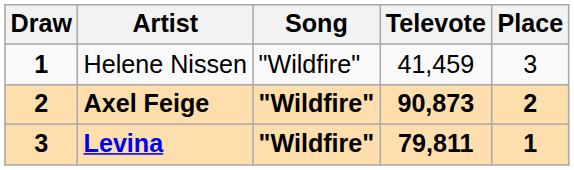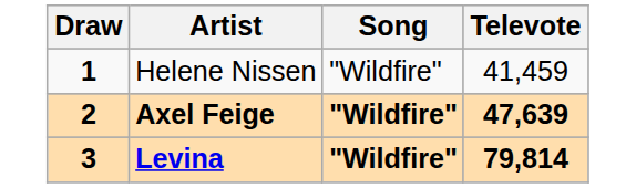 <table class="sortable wikitable" style="margin: 1em auto 1em auto; text-align:center">
 <tr>
 <th>Draw</th>
 <th>Artist</th>
 <th>Song</th>
 <th>Televote</th>
-<th>Place</th>
 </tr>
 <tr>
 <td><strong>1</strong></td>
 <td align="left">Helene Nissen</td>
 <td align="left">"Wildfire"</td>
 <td>41,459</td>
-<td>3</td>
 </tr>
 <tr style="font-weight:bold; background:navajowhite;">
 <td>2</td>
 <td align="left">Axel Feige</td>
 <td>"Wildfire"</td>
-<td>90,873</td>
-<td>2</td>
+<td>47,639</td>
 </tr>
 <tr style="font-weight:bold; background:navajowhite;">
 <td>3</td>
 <td align="left"><a href='#'>Levina</a></td>
 <td>"Wildfire"</td>
-<td>79,811</td>
-<td>1</td>
+<td>79,814</td>
 </tr>
 </table>
